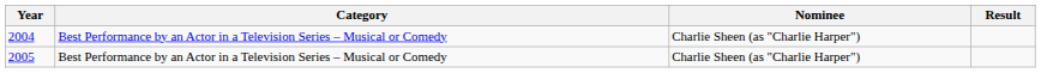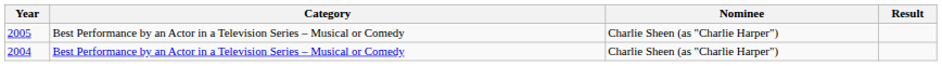 <table class="wikitable" style="width:100%;">
 <tr>
 <th>Year</th>
 <th>Category</th>
 <th>Nominee</th>
 <th>Result</th>
 </tr>
 <tr>
+<td><a href='#'>2005</a></td>
+<td>Best Performance by an Actor in a Television Series – Musical or Comedy</td>
+<td>Charlie Sheen (as "Charlie Harper")</td>
+<td></td>
+</tr>
+<tr>
 <td><a href='#'>2004</a></td>
 <td><a href='#'>Best Performance by an Actor in a Television Series – Musical or Comedy</a></td>
 <td>Charlie Sheen (as "Charlie Harper")</td>
 <td></td>
 </tr>
-<tr>
-<td><a href='#'>2005</a></td>
-<td>Best Performance by an Actor in a Television Series – Musical or Comedy</td>
-<td>Charlie Sheen (as "Charlie Harper")</td>
-<td></td>
-</tr>
 </table>
